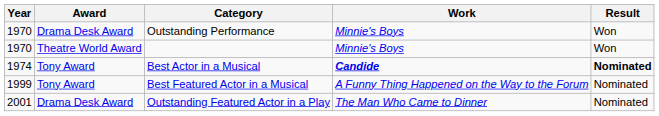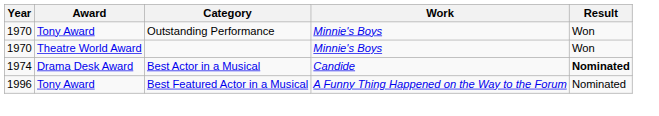 <table class="wikitable">
 <tr>
 <th>Year</th>
 <th>Award</th>
 <th>Category</th>
 <th>Work</th>
 <th>Result</th>
 </tr>
 <tr>
 <td>1970</td>
-<td><a href='#'>Drama Desk Award</a></td>
+<td><a href='#'>Tony Award</a></td>
 <td>Outstanding Performance</td>
 <td><em><a href='#'>Minnie's Boys</a></em></td>
 <td>Won</td>
 </tr>
 <tr>
 <td>1970</td>
 <td><a href='#'>Theatre World Award</a></td>
 <td></td>
 <td><em><a href='#'>Minnie's Boys</a></em></td>
 <td>Won</td>
 </tr>
 <tr>
 <td>1974</td>
-<td><a href='#'>Tony Award</a></td>
+<td><a href='#'>Drama Desk Award</a></td>
 <td><a href='#'>Best Actor in a Musical</a></td>
-<td><strong><em><a href='#'>Candide</a></em></strong></td>
+<td><em><a href='#'>Candide</a></em></td>
 <td><strong>Nominated</strong></td>
 </tr>
 <tr>
-<td>1999</td>
+<td>1996</td>
 <td><a href='#'>Tony Award</a></td>
 <td><a href='#'>Best Featured Actor in a Musical</a></td>
 <td><em><a href='#'>A Funny Thing Happened on the Way to the Forum</a></em></td>
 <td>Nominated</td>
 </tr>
-<tr>
-<td>2001</td>
-<td><a href='#'>Drama Desk Award</a></td>
-<td><a href='#'>Outstanding Featured Actor in a Play</a></td>
-<td><em><a href='#'>The Man Who Came to Dinner</a></em></td>
-<td>Nominated</td>
-</tr>
 </table>
